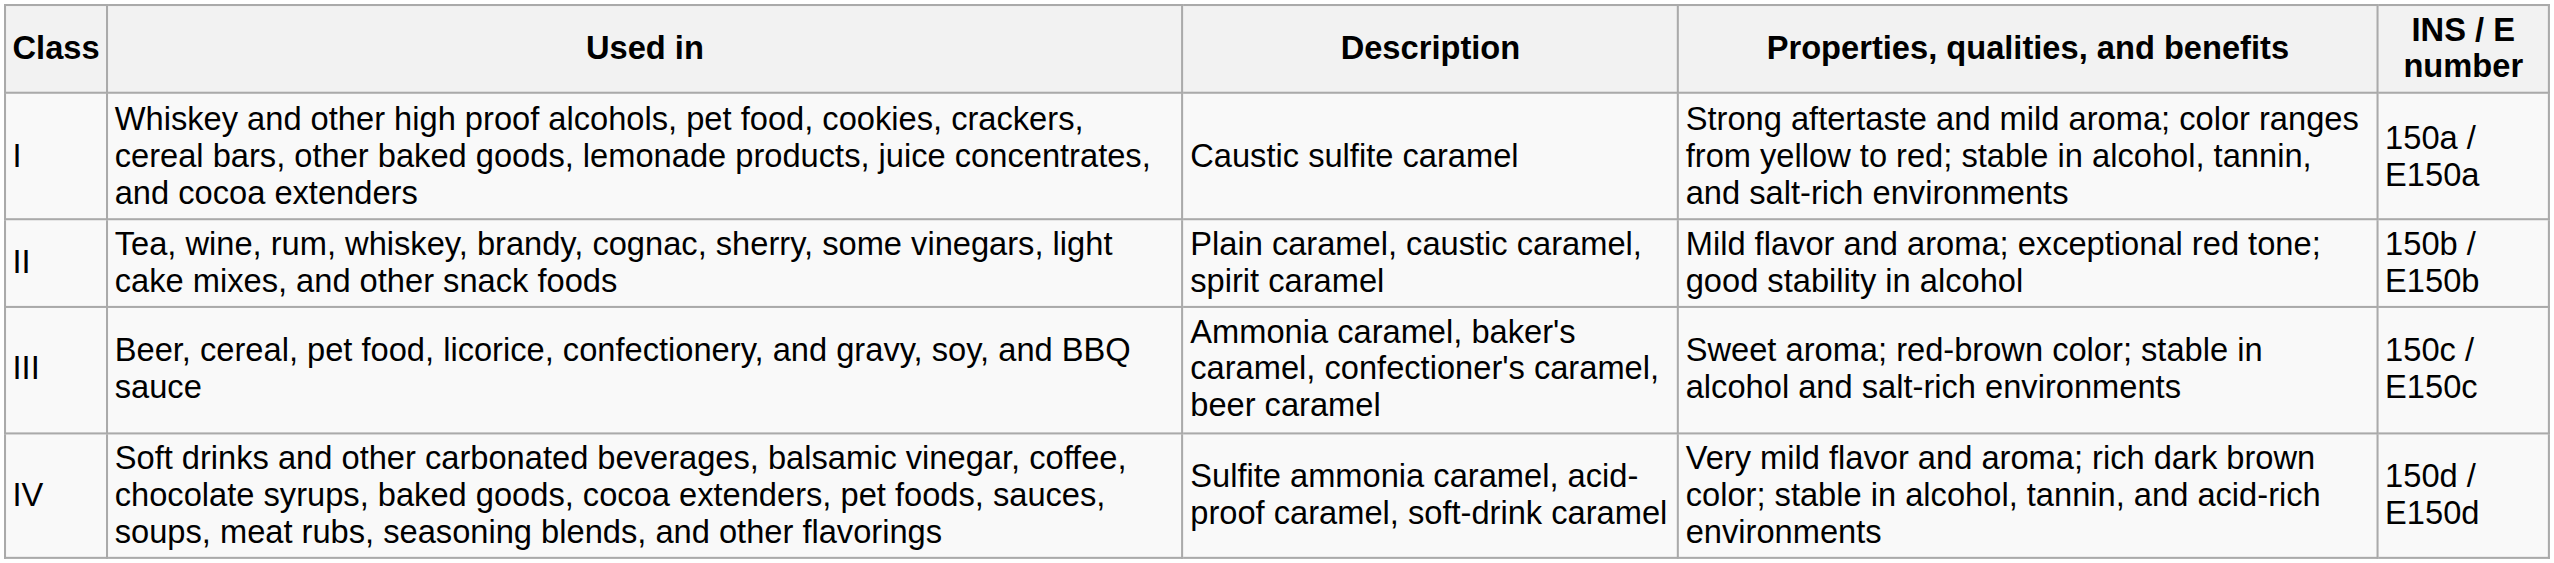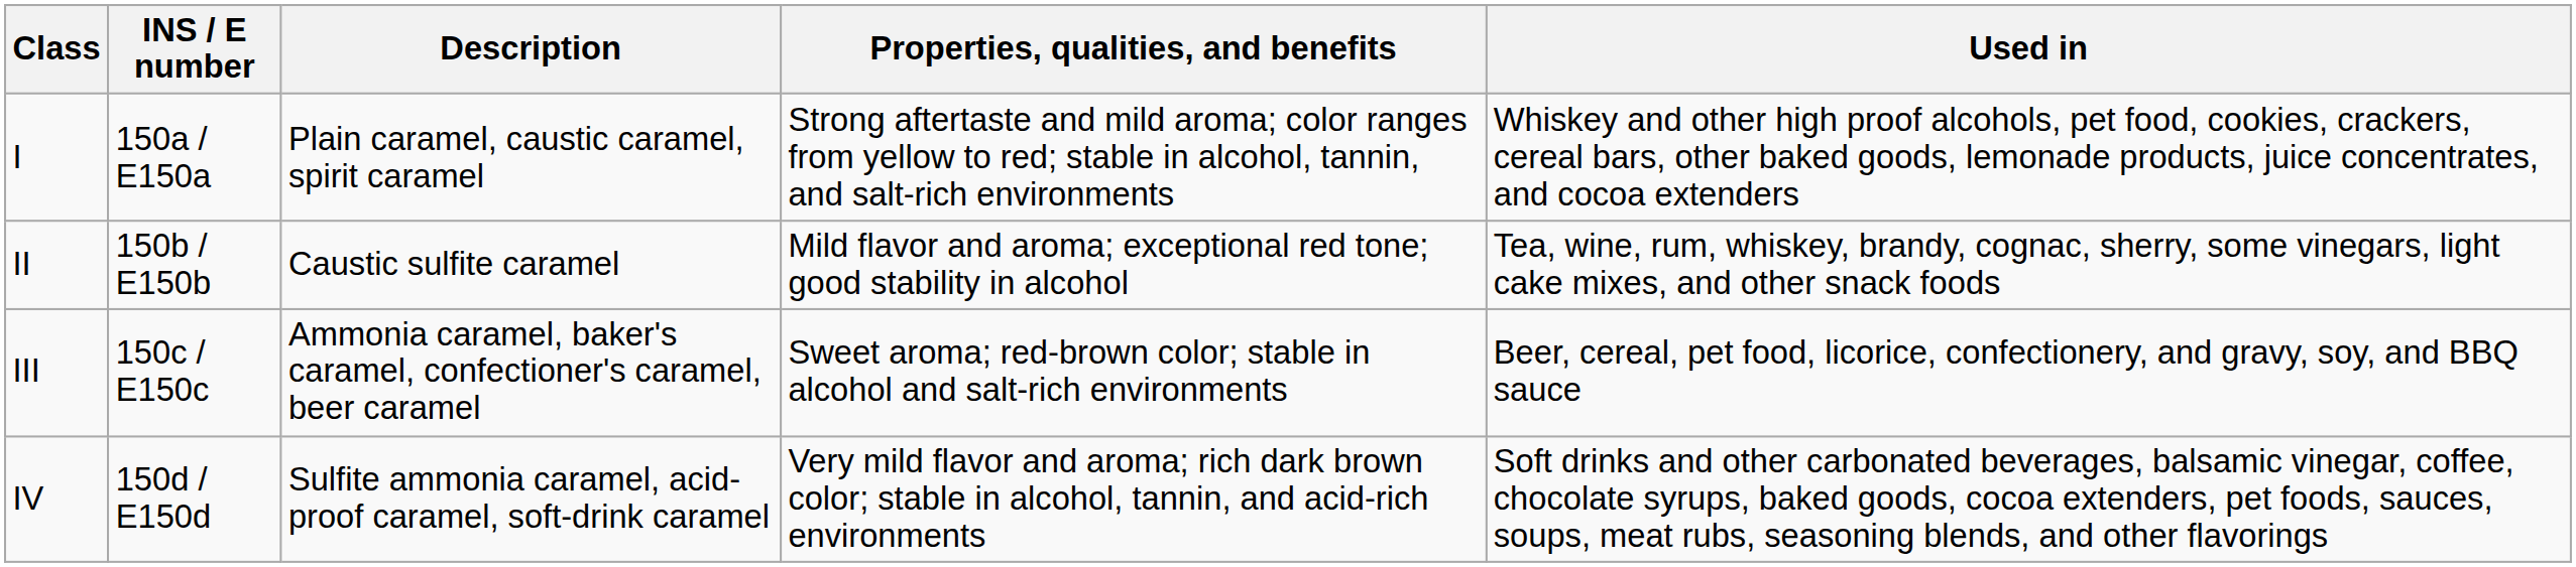 <table class="wikitable">
 <tr>
 <th>Class</th>
-<th>Used in</th>
+<th>INS / E number</th>
 <th>Description</th>
 <th>Properties, qualities, and benefits</th>
-<th>INS / E number</th>
+<th>Used in</th>
 </tr>
 <tr>
 <td>I</td>
+<td>150a / E150a</td>
+<td>Plain caramel, caustic caramel, spirit caramel</td>
+<td>Strong aftertaste and mild aroma; color ranges from yellow to red; stable in alcohol, tannin, and salt-rich environments</td>
 <td>Whiskey and other high proof alcohols, pet food, cookies, crackers, cereal bars, other baked goods, lemonade products, juice concentrates, and cocoa extenders</td>
-<td>Caustic sulfite caramel</td>
-<td>Strong aftertaste and mild aroma; color ranges from yellow to red; stable in alcohol, tannin, and salt-rich environments</td>
-<td>150a / E150a</td>
 </tr>
 <tr>
 <td>II</td>
+<td>150b / E150b</td>
+<td>Caustic sulfite caramel</td>
+<td>Mild flavor and aroma; exceptional red tone; good stability in alcohol</td>
 <td>Tea, wine, rum, whiskey, brandy, cognac, sherry, some vinegars, light cake mixes, and other snack foods</td>
-<td>Plain caramel, caustic caramel, spirit caramel</td>
-<td>Mild flavor and aroma; exceptional red tone; good stability in alcohol</td>
-<td>150b / E150b</td>
 </tr>
 <tr>
 <td>III</td>
-<td>Beer, cereal, pet food, licorice, confectionery, and gravy, soy, and BBQ sauce</td>
+<td>150c / E150c</td>
 <td>Ammonia caramel, baker's caramel, confectioner's caramel, beer caramel</td>
 <td>Sweet aroma; red-brown color; stable in alcohol and salt-rich environments</td>
-<td>150c / E150c</td>
+<td>Beer, cereal, pet food, licorice, confectionery, and gravy, soy, and BBQ sauce</td>
 </tr>
 <tr>
 <td>IV</td>
-<td>Soft drinks and other carbonated beverages, balsamic vinegar, coffee, chocolate syrups, baked goods, cocoa extenders, pet foods, sauces, soups, meat rubs, seasoning blends, and other flavorings</td>
+<td>150d / E150d</td>
 <td>Sulfite ammonia caramel, acid-proof caramel, soft-drink caramel</td>
 <td>Very mild flavor and aroma; rich dark brown color; stable in alcohol, tannin, and acid-rich environments</td>
-<td>150d / E150d</td>
+<td>Soft drinks and other carbonated beverages, balsamic vinegar, coffee, chocolate syrups, baked goods, cocoa extenders, pet foods, sauces, soups, meat rubs, seasoning blends, and other flavorings</td>
 </tr>
 </table>
